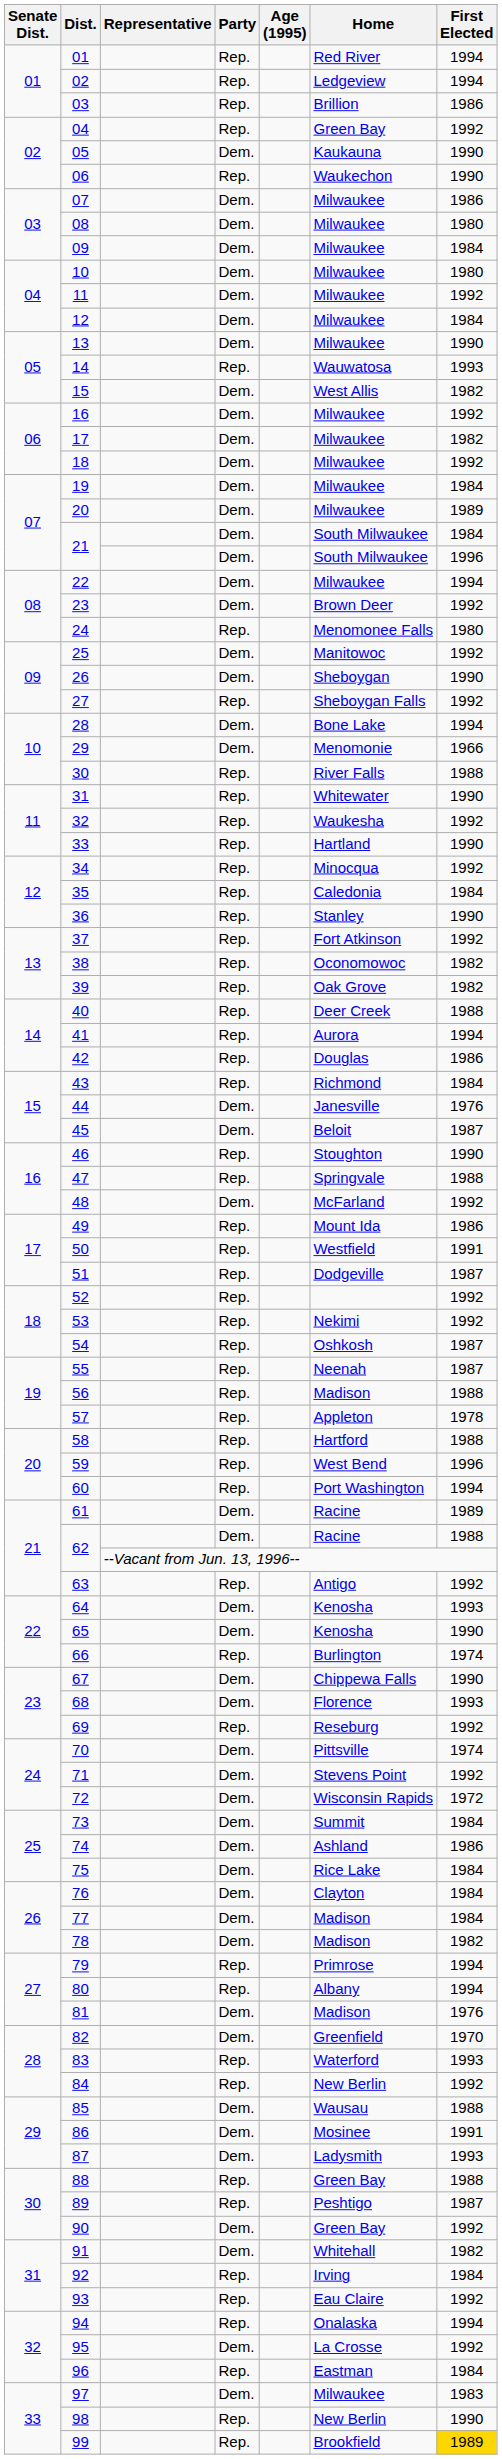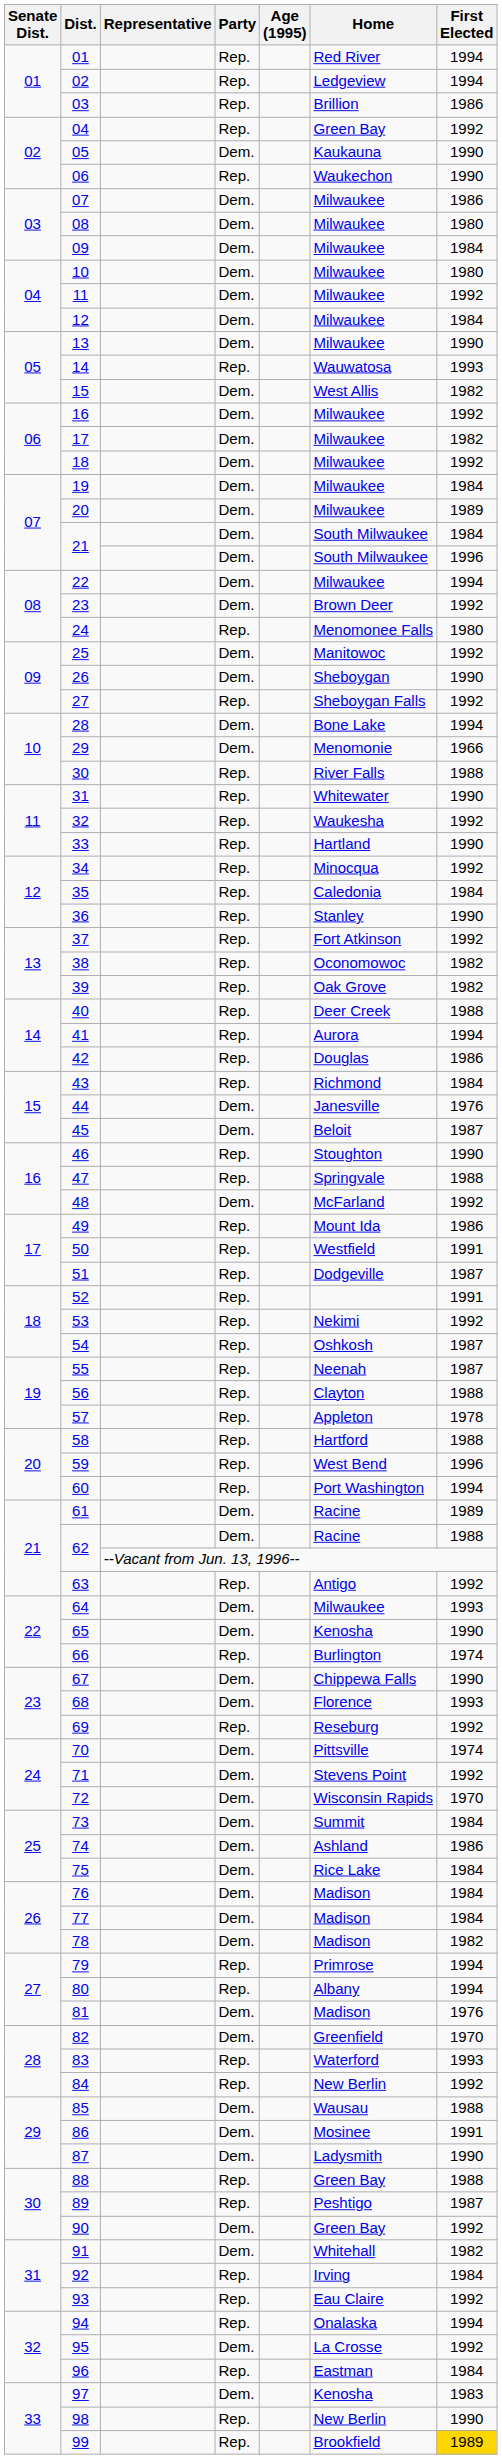 <table class="wikitable sortable">
 <tr>
 <th>Senate<br>Dist.</th>
 <th>Dist.</th>
 <th>Representative</th>
 <th>Party</th>
 <th>Age<br>(1995)</th>
 <th>Home</th>
 <th>First<br>Elected</th>
 </tr>
 <tr>
 <td align="center" rowspan="3"><a href='#'>01</a></td>
 <td align="center"><a href='#'>01</a></td>
 <td></td>
 <td>Rep.</td>
 <td align="center"></td>
 <td><a href='#'>Red River</a></td>
 <td align="center">1994</td>
 </tr>
 <tr>
 <td align="center"><a href='#'>02</a></td>
 <td></td>
 <td>Rep.</td>
 <td align="center"></td>
 <td><a href='#'>Ledgeview</a></td>
 <td align="center">1994</td>
 </tr>
 <tr>
 <td align="center"><a href='#'>03</a></td>
 <td></td>
 <td>Rep.</td>
 <td align="center"></td>
 <td><a href='#'>Brillion</a></td>
 <td align="center">1986</td>
 </tr>
 <tr>
 <td align="center" rowspan="3"><a href='#'>02</a></td>
 <td align="center"><a href='#'>04</a></td>
 <td></td>
 <td>Rep.</td>
 <td align="center"></td>
 <td><a href='#'>Green Bay</a></td>
 <td align="center">1992</td>
 </tr>
 <tr>
 <td align="center"><a href='#'>05</a></td>
 <td></td>
 <td>Dem.</td>
 <td align="center"></td>
 <td><a href='#'>Kaukauna</a></td>
 <td align="center">1990</td>
 </tr>
 <tr>
 <td align="center"><a href='#'>06</a></td>
 <td></td>
 <td>Rep.</td>
 <td align="center"></td>
 <td><a href='#'>Waukechon</a></td>
 <td align="center">1990</td>
 </tr>
 <tr>
 <td align="center" rowspan="3"><a href='#'>03</a></td>
 <td align="center"><a href='#'>07</a></td>
 <td></td>
 <td>Dem.</td>
 <td align="center"></td>
 <td><a href='#'>Milwaukee</a></td>
 <td align="center">1986</td>
 </tr>
 <tr>
 <td align="center"><a href='#'>08</a></td>
 <td></td>
 <td>Dem.</td>
 <td align="center"></td>
 <td><a href='#'>Milwaukee</a></td>
 <td align="center">1980</td>
 </tr>
 <tr>
 <td align="center"><a href='#'>09</a></td>
 <td></td>
 <td>Dem.</td>
 <td align="center"></td>
 <td><a href='#'>Milwaukee</a></td>
 <td align="center">1984</td>
 </tr>
 <tr>
 <td align="center" rowspan="3"><a href='#'>04</a></td>
 <td align="center"><a href='#'>10</a></td>
 <td></td>
 <td>Dem.</td>
 <td align="center"></td>
 <td><a href='#'>Milwaukee</a></td>
 <td align="center">1980</td>
 </tr>
 <tr>
 <td align="center"><a href='#'>11</a></td>
 <td></td>
 <td>Dem.</td>
 <td align="center"></td>
 <td><a href='#'>Milwaukee</a></td>
 <td align="center">1992</td>
 </tr>
 <tr>
 <td align="center"><a href='#'>12</a></td>
 <td></td>
 <td>Dem.</td>
 <td align="center"></td>
 <td><a href='#'>Milwaukee</a></td>
 <td align="center">1984</td>
 </tr>
 <tr>
 <td align="center" rowspan="3"><a href='#'>05</a></td>
 <td align="center"><a href='#'>13</a></td>
 <td></td>
 <td>Dem.</td>
 <td align="center"></td>
 <td><a href='#'>Milwaukee</a></td>
 <td align="center">1990</td>
 </tr>
 <tr>
 <td align="center"><a href='#'>14</a></td>
 <td></td>
 <td>Rep.</td>
 <td align="center"></td>
 <td><a href='#'>Wauwatosa</a></td>
 <td align="center">1993</td>
 </tr>
 <tr>
 <td align="center"><a href='#'>15</a></td>
 <td></td>
 <td>Dem.</td>
 <td align="center"></td>
 <td><a href='#'>West Allis</a></td>
 <td align="center">1982</td>
 </tr>
 <tr>
 <td align="center" rowspan="3"><a href='#'>06</a></td>
 <td align="center"><a href='#'>16</a></td>
 <td></td>
 <td>Dem.</td>
 <td align="center"></td>
 <td><a href='#'>Milwaukee</a></td>
 <td align="center">1992</td>
 </tr>
 <tr>
 <td align="center"><a href='#'>17</a></td>
 <td></td>
 <td>Dem.</td>
 <td align="center"></td>
 <td><a href='#'>Milwaukee</a></td>
 <td align="center">1982</td>
 </tr>
 <tr>
 <td align="center"><a href='#'>18</a></td>
 <td></td>
 <td>Dem.</td>
 <td align="center"></td>
 <td><a href='#'>Milwaukee</a></td>
 <td align="center">1992</td>
 </tr>
 <tr>
 <td align="center" rowspan="4"><a href='#'>07</a></td>
 <td align="center"><a href='#'>19</a></td>
 <td></td>
 <td>Dem.</td>
 <td align="center"></td>
 <td><a href='#'>Milwaukee</a></td>
 <td align="center">1984</td>
 </tr>
 <tr>
 <td align="center"><a href='#'>20</a></td>
 <td></td>
 <td>Dem.</td>
 <td align="center"></td>
 <td><a href='#'>Milwaukee</a></td>
 <td align="center">1989</td>
 </tr>
 <tr>
 <td rowspan="2" align="center"><a href='#'>21</a></td>
 <td> </td>
 <td>Dem.</td>
 <td align="center"></td>
 <td><a href='#'>South Milwaukee</a></td>
 <td align="center">1984</td>
 </tr>
 <tr>
 <td> </td>
 <td>Dem.</td>
 <td align="center"></td>
 <td><a href='#'>South Milwaukee</a></td>
 <td align="center">1996</td>
 </tr>
 <tr>
 <td align="center" rowspan="3"><a href='#'>08</a></td>
 <td align="center"><a href='#'>22</a></td>
 <td></td>
 <td>Dem.</td>
 <td align="center"></td>
 <td><a href='#'>Milwaukee</a></td>
 <td align="center">1994</td>
 </tr>
 <tr>
 <td align="center"><a href='#'>23</a></td>
 <td></td>
 <td>Dem.</td>
 <td align="center"></td>
 <td><a href='#'>Brown Deer</a></td>
 <td align="center">1992</td>
 </tr>
 <tr>
 <td align="center"><a href='#'>24</a></td>
 <td></td>
 <td>Rep.</td>
 <td align="center"></td>
 <td><a href='#'>Menomonee Falls</a></td>
 <td align="center">1980</td>
 </tr>
 <tr>
 <td align="center" rowspan="3"><a href='#'>09</a></td>
 <td align="center"><a href='#'>25</a></td>
 <td></td>
 <td>Dem.</td>
 <td align="center"></td>
 <td><a href='#'>Manitowoc</a></td>
 <td align="center">1992</td>
 </tr>
 <tr>
 <td align="center"><a href='#'>26</a></td>
 <td></td>
 <td>Dem.</td>
 <td align="center"></td>
 <td><a href='#'>Sheboygan</a></td>
 <td align="center">1990</td>
 </tr>
 <tr>
 <td align="center"><a href='#'>27</a></td>
 <td></td>
 <td>Rep.</td>
 <td align="center"></td>
 <td><a href='#'>Sheboygan Falls</a></td>
 <td align="center">1992</td>
 </tr>
 <tr>
 <td align="center" rowspan="3"><a href='#'>10</a></td>
 <td align="center"><a href='#'>28</a></td>
 <td></td>
 <td>Dem.</td>
 <td align="center"></td>
 <td><a href='#'>Bone Lake</a></td>
 <td align="center">1994</td>
 </tr>
 <tr>
 <td align="center"><a href='#'>29</a></td>
 <td></td>
 <td>Dem.</td>
 <td align="center"></td>
 <td><a href='#'>Menomonie</a></td>
 <td align="center">1966</td>
 </tr>
 <tr>
 <td align="center"><a href='#'>30</a></td>
 <td></td>
 <td>Rep.</td>
 <td align="center"></td>
 <td><a href='#'>River Falls</a></td>
 <td align="center">1988</td>
 </tr>
 <tr>
 <td align="center" rowspan="3"><a href='#'>11</a></td>
 <td align="center"><a href='#'>31</a></td>
 <td></td>
 <td>Rep.</td>
 <td align="center"></td>
 <td><a href='#'>Whitewater</a></td>
 <td align="center">1990</td>
 </tr>
 <tr>
 <td align="center"><a href='#'>32</a></td>
 <td></td>
 <td>Rep.</td>
 <td align="center"></td>
 <td><a href='#'>Waukesha</a></td>
 <td align="center">1992</td>
 </tr>
 <tr>
 <td align="center"><a href='#'>33</a></td>
 <td></td>
 <td>Rep.</td>
 <td align="center"></td>
 <td><a href='#'>Hartland</a></td>
 <td align="center">1990</td>
 </tr>
 <tr>
 <td align="center" rowspan="3"><a href='#'>12</a></td>
 <td align="center"><a href='#'>34</a></td>
 <td></td>
 <td>Rep.</td>
 <td align="center"></td>
 <td><a href='#'>Minocqua</a></td>
 <td align="center">1992</td>
 </tr>
 <tr>
 <td align="center"><a href='#'>35</a></td>
 <td></td>
 <td>Rep.</td>
 <td align="center"></td>
 <td><a href='#'>Caledonia</a></td>
 <td align="center">1984</td>
 </tr>
 <tr>
 <td align="center"><a href='#'>36</a></td>
 <td></td>
 <td>Rep.</td>
 <td align="center"></td>
 <td><a href='#'>Stanley</a></td>
 <td align="center">1990</td>
 </tr>
 <tr>
 <td align="center" rowspan="3"><a href='#'>13</a></td>
 <td align="center"><a href='#'>37</a></td>
 <td></td>
 <td>Rep.</td>
 <td align="center"></td>
 <td><a href='#'>Fort Atkinson</a></td>
 <td align="center">1992</td>
 </tr>
 <tr>
 <td align="center"><a href='#'>38</a></td>
 <td></td>
 <td>Rep.</td>
 <td align="center"></td>
 <td><a href='#'>Oconomowoc</a></td>
 <td align="center">1982</td>
 </tr>
 <tr>
 <td align="center"><a href='#'>39</a></td>
 <td></td>
 <td>Rep.</td>
 <td align="center"></td>
 <td><a href='#'>Oak Grove</a></td>
 <td align="center">1982</td>
 </tr>
 <tr>
 <td align="center" rowspan="3"><a href='#'>14</a></td>
 <td align="center"><a href='#'>40</a></td>
 <td></td>
 <td>Rep.</td>
 <td align="center"></td>
 <td><a href='#'>Deer Creek</a></td>
 <td align="center">1988</td>
 </tr>
 <tr>
 <td align="center"><a href='#'>41</a></td>
 <td></td>
 <td>Rep.</td>
 <td align="center"></td>
 <td><a href='#'>Aurora</a></td>
 <td align="center">1994</td>
 </tr>
 <tr>
 <td align="center"><a href='#'>42</a></td>
 <td></td>
 <td>Rep.</td>
 <td align="center"></td>
 <td><a href='#'>Douglas</a></td>
 <td align="center">1986</td>
 </tr>
 <tr>
 <td align="center" rowspan="3"><a href='#'>15</a></td>
 <td align="center"><a href='#'>43</a></td>
 <td></td>
 <td>Rep.</td>
 <td align="center"></td>
 <td><a href='#'>Richmond</a></td>
 <td align="center">1984</td>
 </tr>
 <tr>
 <td align="center"><a href='#'>44</a></td>
 <td></td>
 <td>Dem.</td>
 <td align="center"></td>
 <td><a href='#'>Janesville</a></td>
 <td align="center">1976</td>
 </tr>
 <tr>
 <td align="center"><a href='#'>45</a></td>
 <td></td>
 <td>Dem.</td>
 <td align="center"></td>
 <td><a href='#'>Beloit</a></td>
 <td align="center">1987</td>
 </tr>
 <tr>
 <td align="center" rowspan="3"><a href='#'>16</a></td>
 <td align="center"><a href='#'>46</a></td>
 <td></td>
 <td>Rep.</td>
 <td align="center"></td>
 <td><a href='#'>Stoughton</a></td>
 <td align="center">1990</td>
 </tr>
 <tr>
 <td align="center"><a href='#'>47</a></td>
 <td></td>
 <td>Rep.</td>
 <td align="center"></td>
 <td><a href='#'>Springvale</a></td>
 <td align="center">1988</td>
 </tr>
 <tr>
 <td align="center"><a href='#'>48</a></td>
 <td></td>
 <td>Dem.</td>
 <td align="center"></td>
 <td><a href='#'>McFarland</a></td>
 <td align="center">1992</td>
 </tr>
 <tr>
 <td align="center" rowspan="3"><a href='#'>17</a></td>
 <td align="center"><a href='#'>49</a></td>
 <td></td>
 <td>Rep.</td>
 <td align="center"></td>
 <td><a href='#'>Mount Ida</a></td>
 <td align="center">1986</td>
 </tr>
 <tr>
 <td align="center"><a href='#'>50</a></td>
 <td></td>
 <td>Rep.</td>
 <td align="center"></td>
 <td><a href='#'>Westfield</a></td>
 <td align="center">1991</td>
 </tr>
 <tr>
 <td align="center"><a href='#'>51</a></td>
 <td></td>
 <td>Rep.</td>
 <td align="center"></td>
 <td><a href='#'>Dodgeville</a></td>
 <td align="center">1987</td>
 </tr>
 <tr>
 <td align="center" rowspan="3"><a href='#'>18</a></td>
 <td align="center"><a href='#'>52</a></td>
 <td></td>
 <td>Rep.</td>
 <td align="center"></td>
 <td></td>
-<td align="center">1992</td>
+<td align="center">1991</td>
 </tr>
 <tr>
 <td align="center"><a href='#'>53</a></td>
 <td></td>
 <td>Rep.</td>
 <td align="center"></td>
 <td><a href='#'>Nekimi</a></td>
 <td align="center">1992</td>
 </tr>
 <tr>
 <td align="center"><a href='#'>54</a></td>
 <td></td>
 <td>Rep.</td>
 <td align="center"></td>
 <td><a href='#'>Oshkosh</a></td>
 <td align="center">1987</td>
 </tr>
 <tr>
 <td align="center" rowspan="3"><a href='#'>19</a></td>
 <td align="center"><a href='#'>55</a></td>
 <td></td>
 <td>Rep.</td>
 <td align="center"></td>
 <td><a href='#'>Neenah</a></td>
 <td align="center">1987</td>
 </tr>
 <tr>
 <td align="center"><a href='#'>56</a></td>
 <td></td>
 <td>Rep.</td>
 <td align="center"></td>
-<td><a href='#'>Madison</a></td>
+<td><a href='#'>Clayton</a></td>
 <td align="center">1988</td>
 </tr>
 <tr>
 <td align="center"><a href='#'>57</a></td>
 <td></td>
 <td>Rep.</td>
 <td align="center"></td>
 <td><a href='#'>Appleton</a></td>
 <td align="center">1978</td>
 </tr>
 <tr>
 <td align="center" rowspan="3"><a href='#'>20</a></td>
 <td align="center"><a href='#'>58</a></td>
 <td></td>
 <td>Rep.</td>
 <td align="center"></td>
 <td><a href='#'>Hartford</a></td>
 <td align="center">1988</td>
 </tr>
 <tr>
 <td align="center"><a href='#'>59</a></td>
 <td></td>
 <td>Rep.</td>
 <td align="center"></td>
 <td><a href='#'>West Bend</a></td>
 <td align="center">1996</td>
 </tr>
 <tr>
 <td align="center"><a href='#'>60</a></td>
 <td></td>
 <td>Rep.</td>
 <td align="center"></td>
 <td><a href='#'>Port Washington</a></td>
 <td align="center">1994</td>
 </tr>
 <tr>
 <td align="center" rowspan="4"><a href='#'>21</a></td>
 <td align="center"><a href='#'>61</a></td>
 <td></td>
 <td>Dem.</td>
 <td align="center"></td>
 <td><a href='#'>Racine</a></td>
 <td align="center">1989</td>
 </tr>
 <tr>
 <td rowspan="2" align="center"><a href='#'>62</a></td>
 <td> </td>
 <td>Dem.</td>
 <td align="center"></td>
 <td><a href='#'>Racine</a></td>
 <td align="center">1988</td>
 </tr>
 <tr>
 <td colspan="5"><em>--Vacant from Jun. 13, 1996--</em></td>
 </tr>
 <tr>
 <td align="center"><a href='#'>63</a></td>
 <td></td>
 <td>Rep.</td>
 <td align="center"></td>
 <td><a href='#'>Antigo</a></td>
 <td align="center">1992</td>
 </tr>
 <tr>
 <td align="center" rowspan="3"><a href='#'>22</a></td>
 <td align="center"><a href='#'>64</a></td>
 <td></td>
 <td>Dem.</td>
 <td align="center"></td>
-<td><a href='#'>Kenosha</a></td>
+<td><a href='#'>Milwaukee</a></td>
 <td align="center">1993</td>
 </tr>
 <tr>
 <td align="center"><a href='#'>65</a></td>
 <td></td>
 <td>Dem.</td>
 <td align="center"></td>
 <td><a href='#'>Kenosha</a></td>
 <td align="center">1990</td>
 </tr>
 <tr>
 <td align="center"><a href='#'>66</a></td>
 <td></td>
 <td>Rep.</td>
 <td align="center"></td>
 <td><a href='#'>Burlington</a></td>
 <td align="center">1974</td>
 </tr>
 <tr>
 <td align="center" rowspan="3"><a href='#'>23</a></td>
 <td align="center"><a href='#'>67</a></td>
 <td></td>
 <td>Dem.</td>
 <td align="center"></td>
 <td><a href='#'>Chippewa Falls</a></td>
 <td align="center">1990</td>
 </tr>
 <tr>
 <td align="center"><a href='#'>68</a></td>
 <td></td>
 <td>Dem.</td>
 <td align="center"></td>
 <td><a href='#'>Florence</a></td>
 <td align="center">1993</td>
 </tr>
 <tr>
 <td align="center"><a href='#'>69</a></td>
 <td></td>
 <td>Rep.</td>
 <td align="center"></td>
 <td><a href='#'>Reseburg</a></td>
 <td align="center">1992</td>
 </tr>
 <tr>
 <td align="center" rowspan="3"><a href='#'>24</a></td>
 <td align="center"><a href='#'>70</a></td>
 <td></td>
 <td>Dem.</td>
 <td align="center"></td>
 <td><a href='#'>Pittsville</a></td>
 <td align="center">1974</td>
 </tr>
 <tr>
 <td align="center"><a href='#'>71</a></td>
 <td></td>
 <td>Dem.</td>
 <td align="center"></td>
 <td><a href='#'>Stevens Point</a></td>
 <td align="center">1992</td>
 </tr>
 <tr>
 <td align="center"><a href='#'>72</a></td>
 <td></td>
 <td>Dem.</td>
 <td align="center"></td>
 <td><a href='#'>Wisconsin Rapids</a></td>
-<td align="center">1972</td>
+<td align="center">1970</td>
 </tr>
 <tr>
 <td align="center" rowspan="3"><a href='#'>25</a></td>
 <td align="center"><a href='#'>73</a></td>
 <td></td>
 <td>Dem.</td>
 <td align="center"></td>
 <td><a href='#'>Summit</a></td>
 <td align="center">1984</td>
 </tr>
 <tr>
 <td align="center"><a href='#'>74</a></td>
 <td></td>
 <td>Dem.</td>
 <td align="center"></td>
 <td><a href='#'>Ashland</a></td>
 <td align="center">1986</td>
 </tr>
 <tr>
 <td align="center"><a href='#'>75</a></td>
 <td></td>
 <td>Dem.</td>
 <td align="center"></td>
 <td><a href='#'>Rice Lake</a></td>
 <td align="center">1984</td>
 </tr>
 <tr>
 <td align="center" rowspan="3"><a href='#'>26</a></td>
 <td align="center"><a href='#'>76</a></td>
 <td></td>
 <td>Dem.</td>
 <td align="center"></td>
-<td><a href='#'>Clayton</a></td>
+<td><a href='#'>Madison</a></td>
 <td align="center">1984</td>
 </tr>
 <tr>
 <td align="center"><a href='#'>77</a></td>
 <td></td>
 <td>Dem.</td>
 <td align="center"></td>
 <td><a href='#'>Madison</a></td>
 <td align="center">1984</td>
 </tr>
 <tr>
 <td align="center"><a href='#'>78</a></td>
 <td></td>
 <td>Dem.</td>
 <td align="center"></td>
 <td><a href='#'>Madison</a></td>
 <td align="center">1982</td>
 </tr>
 <tr>
 <td align="center" rowspan="3"><a href='#'>27</a></td>
 <td align="center"><a href='#'>79</a></td>
 <td></td>
 <td>Rep.</td>
 <td align="center"></td>
 <td><a href='#'>Primrose</a></td>
 <td align="center">1994</td>
 </tr>
 <tr>
 <td align="center"><a href='#'>80</a></td>
 <td></td>
 <td>Rep.</td>
 <td align="center"></td>
 <td><a href='#'>Albany</a></td>
 <td align="center">1994</td>
 </tr>
 <tr>
 <td align="center"><a href='#'>81</a></td>
 <td></td>
 <td>Dem.</td>
 <td align="center"></td>
 <td><a href='#'>Madison</a></td>
 <td align="center">1976</td>
 </tr>
 <tr>
 <td align="center" rowspan="3"><a href='#'>28</a></td>
 <td align="center"><a href='#'>82</a></td>
 <td></td>
 <td>Dem.</td>
 <td align="center"></td>
 <td><a href='#'>Greenfield</a></td>
 <td align="center">1970</td>
 </tr>
 <tr>
 <td align="center"><a href='#'>83</a></td>
 <td></td>
 <td>Rep.</td>
 <td align="center"></td>
 <td><a href='#'>Waterford</a></td>
 <td align="center">1993</td>
 </tr>
 <tr>
 <td align="center"><a href='#'>84</a></td>
 <td></td>
 <td>Rep.</td>
 <td align="center"></td>
 <td><a href='#'>New Berlin</a></td>
 <td align="center">1992</td>
 </tr>
 <tr>
 <td align="center" rowspan="3"><a href='#'>29</a></td>
 <td align="center"><a href='#'>85</a></td>
 <td></td>
 <td>Dem.</td>
 <td align="center"></td>
 <td><a href='#'>Wausau</a></td>
 <td align="center">1988</td>
 </tr>
 <tr>
 <td align="center"><a href='#'>86</a></td>
 <td></td>
 <td>Dem.</td>
 <td align="center"></td>
 <td><a href='#'>Mosinee</a></td>
 <td align="center">1991</td>
 </tr>
 <tr>
 <td align="center"><a href='#'>87</a></td>
 <td></td>
 <td>Dem.</td>
 <td align="center"></td>
 <td><a href='#'>Ladysmith</a></td>
-<td align="center">1993</td>
+<td align="center">1990</td>
 </tr>
 <tr>
 <td align="center" rowspan="3"><a href='#'>30</a></td>
 <td align="center"><a href='#'>88</a></td>
 <td></td>
 <td>Rep.</td>
 <td align="center"></td>
 <td><a href='#'>Green Bay</a></td>
 <td align="center">1988</td>
 </tr>
 <tr>
 <td align="center"><a href='#'>89</a></td>
 <td></td>
 <td>Rep.</td>
 <td align="center"></td>
 <td><a href='#'>Peshtigo</a></td>
 <td align="center">1987</td>
 </tr>
 <tr>
 <td align="center"><a href='#'>90</a></td>
 <td></td>
 <td>Dem.</td>
 <td align="center"></td>
 <td><a href='#'>Green Bay</a></td>
 <td align="center">1992</td>
 </tr>
 <tr>
 <td align="center" rowspan="3"><a href='#'>31</a></td>
 <td align="center"><a href='#'>91</a></td>
 <td></td>
 <td>Dem.</td>
 <td align="center"></td>
 <td><a href='#'>Whitehall</a></td>
 <td align="center">1982</td>
 </tr>
 <tr>
 <td align="center"><a href='#'>92</a></td>
 <td></td>
 <td>Rep.</td>
 <td align="center"></td>
 <td><a href='#'>Irving</a></td>
 <td align="center">1984</td>
 </tr>
 <tr>
 <td align="center"><a href='#'>93</a></td>
 <td></td>
 <td>Rep.</td>
 <td align="center"></td>
 <td><a href='#'>Eau Claire</a></td>
 <td align="center">1992</td>
 </tr>
 <tr>
 <td align="center" rowspan="3"><a href='#'>32</a></td>
 <td align="center"><a href='#'>94</a></td>
 <td></td>
 <td>Rep.</td>
 <td align="center"></td>
 <td><a href='#'>Onalaska</a></td>
 <td align="center">1994</td>
 </tr>
 <tr>
 <td align="center"><a href='#'>95</a></td>
 <td></td>
 <td>Dem.</td>
 <td align="center"></td>
 <td><a href='#'>La Crosse</a></td>
 <td align="center">1992</td>
 </tr>
 <tr>
 <td align="center"><a href='#'>96</a></td>
 <td></td>
 <td>Rep.</td>
 <td align="center"></td>
 <td><a href='#'>Eastman</a></td>
 <td align="center">1984</td>
 </tr>
 <tr>
 <td align="center" rowspan="3"><a href='#'>33</a></td>
 <td align="center"><a href='#'>97</a></td>
 <td></td>
 <td>Dem.</td>
 <td align="center"></td>
-<td><a href='#'>Milwaukee</a></td>
+<td><a href='#'>Kenosha</a></td>
 <td align="center">1983</td>
 </tr>
 <tr>
 <td align="center"><a href='#'>98</a></td>
 <td></td>
 <td>Rep.</td>
 <td align="center"></td>
 <td><a href='#'>New Berlin</a></td>
 <td align="center">1990</td>
 </tr>
 <tr>
 <td align="center"><a href='#'>99</a></td>
 <td></td>
 <td>Rep.</td>
 <td align="center"></td>
 <td><a href='#'>Brookfield</a></td>
 <td align="center" style="background: gold;">1989</td>
 </tr>
 </table>
